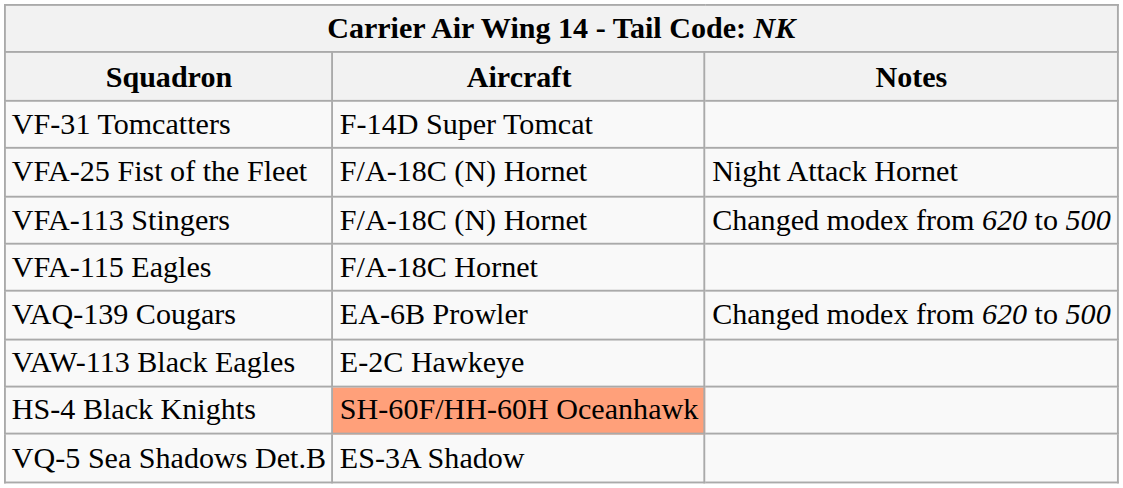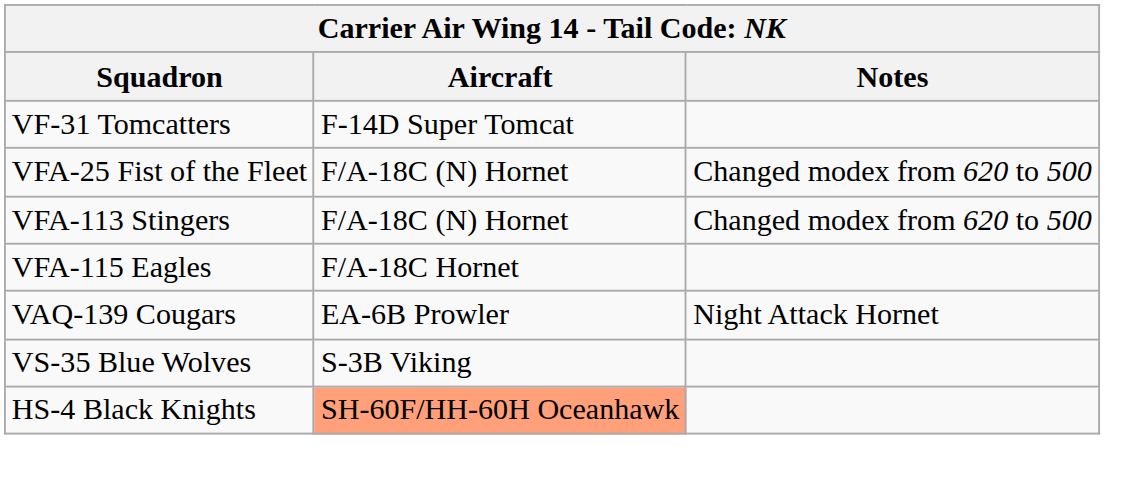 <table class="wikitable">
 <tr>
 <th colspan="3">Carrier Air Wing 14 - Tail Code: <em>NK</em></th>
 </tr>
 <tr>
 <th>Squadron</th>
 <th>Aircraft</th>
 <th>Notes</th>
 </tr>
 <tr>
 <td>VF-31 Tomcatters</td>
 <td>F-14D Super Tomcat</td>
 <td></td>
 </tr>
 <tr>
 <td>VFA-25 Fist of the Fleet</td>
 <td>F/A-18C (N) Hornet</td>
-<td>Night Attack Hornet</td>
+<td>Changed modex from <em>620</em> to <em>500</em></td>
 </tr>
 <tr>
 <td>VFA-113 Stingers</td>
 <td>F/A-18C (N) Hornet</td>
 <td>Changed modex from <em>620</em> to <em>500</em></td>
 </tr>
 <tr>
 <td>VFA-115 Eagles</td>
 <td>F/A-18C Hornet</td>
 <td></td>
 </tr>
 <tr>
 <td>VAQ-139 Cougars</td>
 <td>EA-6B Prowler</td>
-<td>Changed modex from <em>620</em> to <em>500</em></td>
+<td>Night Attack Hornet</td>
 </tr>
 <tr>
-<td>VAW-113 Black Eagles</td>
-<td>E-2C Hawkeye</td>
+<td>VS-35 Blue Wolves</td>
+<td>S-3B Viking</td>
 <td></td>
 </tr>
 <tr>
 <td>HS-4 Black Knights</td>
 <td style="background: lightsalmon;">SH-60F/HH-60H Oceanhawk</td>
 <td></td>
 </tr>
-<tr>
-<td>VQ-5 Sea Shadows Det.B</td>
-<td>ES-3A Shadow</td>
-<td></td>
-</tr>
 </table>
